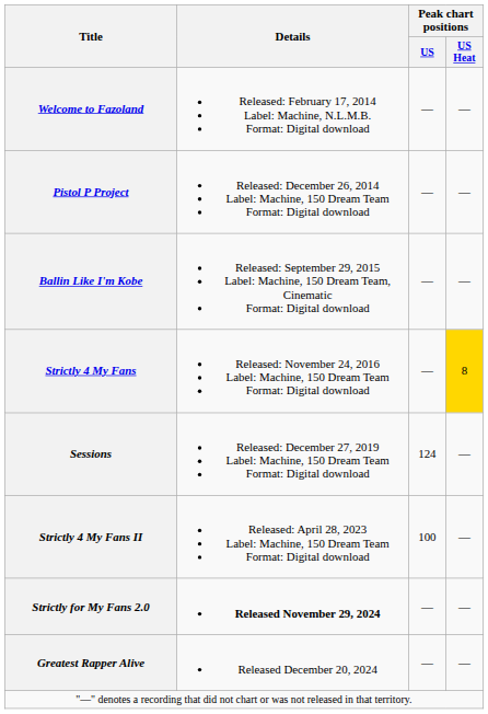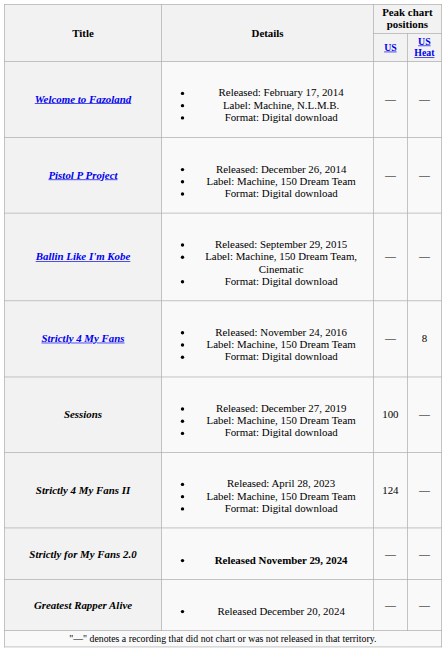 <table class="wikitable plainrowheaders" style="text-align:center;">
 <tr>
 <th scope="col" rowspan=2 style="width:14em;">Title</th>
 <th scope="col" rowspan=2 style="width:19em;">Details</th>
 <th colspan="2">Peak chart positions</th>
 </tr>
 <tr>
 <th scope="col" style="width:3em;font-size:90%;"><a href='#'>US</a><br></th>
 <th scope="col" style="width:3em;font-size:90%;"><a href='#'>US<br>Heat</a><br></th>
 </tr>
 <tr>
 <th scope="row"><em><a href='#'>Welcome to Fazoland</a></em></th>
 <td><br><ul><li>Released: February 17, 2014</li><li>Label: Machine, N.L.M.B.</li><li>Format: Digital download</li></ul></td>
 <td>—</td>
 <td>—</td>
 </tr>
 <tr>
 <th scope="row"><em><a href='#'>Pistol P Project</a></em></th>
 <td><br><ul><li>Released: December 26, 2014</li><li>Label: Machine, 150 Dream Team</li><li>Format: Digital download</li></ul></td>
 <td>—</td>
 <td>—</td>
 </tr>
 <tr>
 <th scope="row"><em><a href='#'>Ballin Like I'm Kobe</a></em></th>
 <td><br><ul><li>Released: September 29, 2015</li><li>Label: Machine, 150 Dream Team, Cinematic</li><li>Format: Digital download</li></ul></td>
 <td>—</td>
 <td>—</td>
 </tr>
 <tr>
 <th scope="row"><em><a href='#'>Strictly 4 My Fans</a></em></th>
 <td><br><ul><li>Released: November 24, 2016</li><li>Label: Machine, 150 Dream Team</li><li>Format: Digital download</li></ul></td>
 <td>—</td>
-<td style="background: gold;">8</td>
+<td>8</td>
 </tr>
 <tr>
 <th scope="row"><em>Sessions</em></th>
 <td><br><ul><li>Released: December 27, 2019</li><li>Label: Machine, 150 Dream Team</li><li>Format: Digital download</li></ul></td>
-<td>124</td>
+<td>100</td>
 <td>—</td>
 </tr>
 <tr>
 <th scope="row"><em>Strictly 4 My Fans II</em></th>
 <td><br><ul><li>Released: April 28, 2023</li><li>Label: Machine, 150 Dream Team</li><li>Format: Digital download</li></ul></td>
-<td>100</td>
+<td>124</td>
 <td>—</td>
 </tr>
 <tr>
 <th scope="row"><em>Strictly for My Fans 2.0</em></th>
 <td><strong><br><ul><li>Released November 29, 2024</li></ul></strong></td>
 <td>—</td>
 <td>—</td>
 </tr>
 <tr>
 <th scope="row"><em>Greatest Rapper Alive</em></th>
 <td><br><ul><li>Released December 20, 2024</li></ul></td>
 <td>—</td>
 <td>—</td>
 </tr>
 <tr>
 <td colspan="15" style="font-size:90%">"—" denotes a recording that did not chart or was not released in that territory.</td>
 </tr>
 </table>
